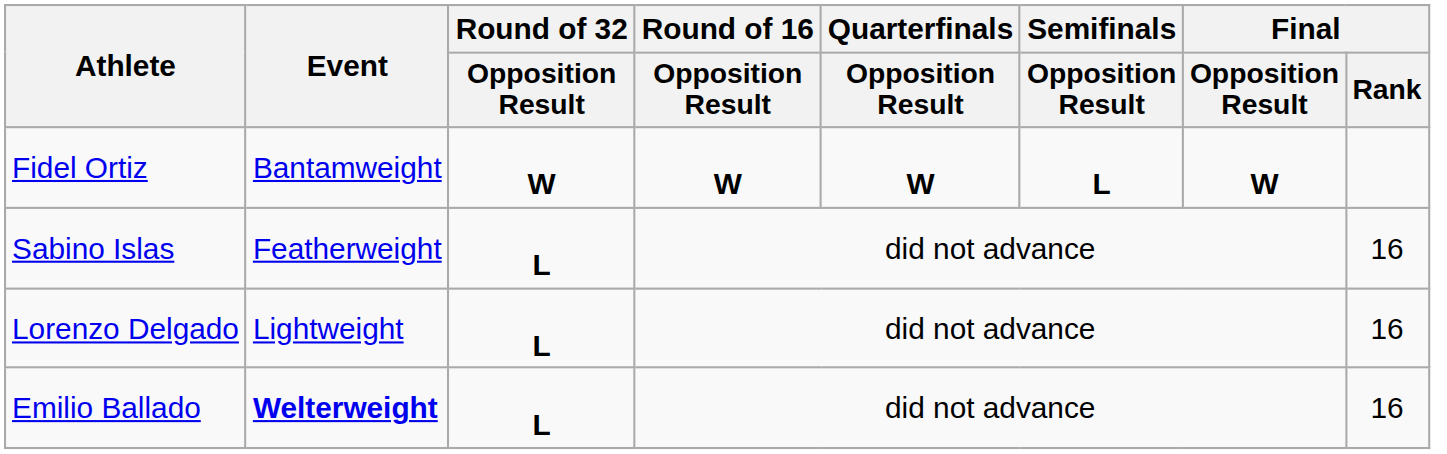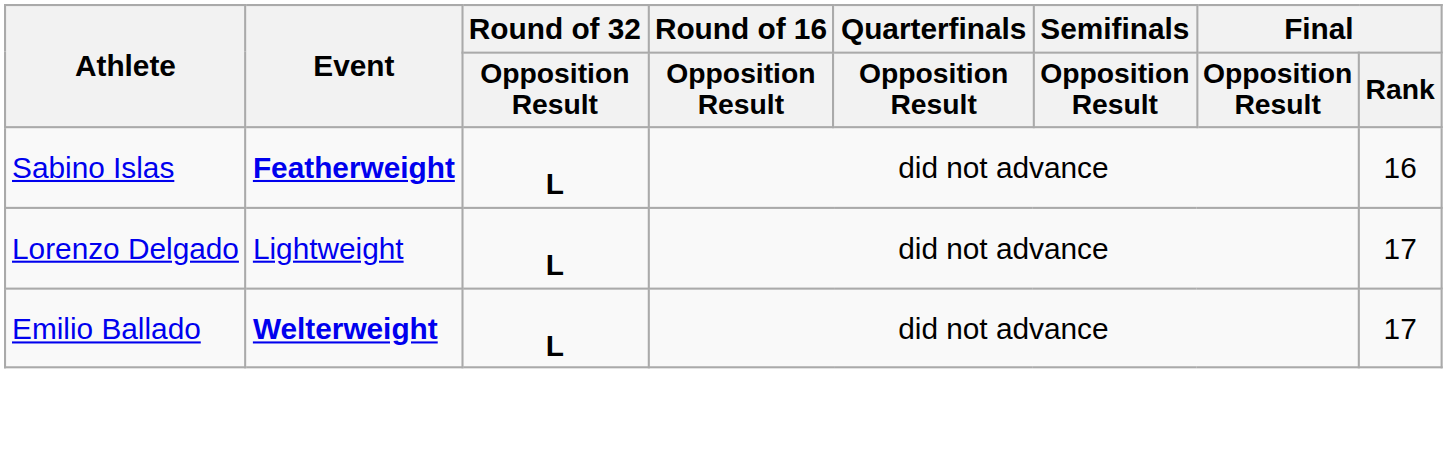 <table class="wikitable" style="font-size:90%">
 <tr>
 <th rowspan="2">Athlete</th>
 <th rowspan="2">Event</th>
 <th>Round of 32</th>
 <th>Round of 16</th>
 <th>Quarterfinals</th>
 <th>Semifinals</th>
 <th colspan=2>Final</th>
 </tr>
 <tr style="font-size:95%">
 <th>Opposition<br>Result</th>
 <th>Opposition<br>Result</th>
 <th>Opposition<br>Result</th>
 <th>Opposition<br>Result</th>
 <th>Opposition<br>Result</th>
 <th>Rank</th>
 </tr>
 <tr align=center>
-<td align=left><a href='#'>Fidel Ortiz</a></td>
-<td align=left><a href='#'>Bantamweight</a></td>
-<td><br><strong>W</strong></td>
-<td><br><strong>W</strong></td>
-<td><br><strong>W</strong></td>
-<td><br><strong>L</strong></td>
-<td><br><strong>W</strong></td>
-<td></td>
-</tr>
-<tr align=center>
 <td align=left><a href='#'>Sabino Islas</a></td>
-<td align=left><a href='#'>Featherweight</a></td>
+<td align=left><strong><a href='#'>Featherweight</a></strong></td>
 <td><br><strong>L</strong></td>
 <td colspan=4>did not advance</td>
 <td>16</td>
 </tr>
 <tr align=center>
 <td align=left><a href='#'>Lorenzo Delgado</a></td>
 <td align=left><a href='#'>Lightweight</a></td>
 <td><br><strong>L</strong></td>
 <td colspan=4>did not advance</td>
-<td>16</td>
+<td>17</td>
 </tr>
 <tr align=center>
 <td align=left><a href='#'>Emilio Ballado</a></td>
 <td align=left><strong><a href='#'>Welterweight</a></strong></td>
 <td><br><strong>L</strong></td>
 <td colspan=4>did not advance</td>
-<td>16</td>
+<td>17</td>
 </tr>
 </table>
